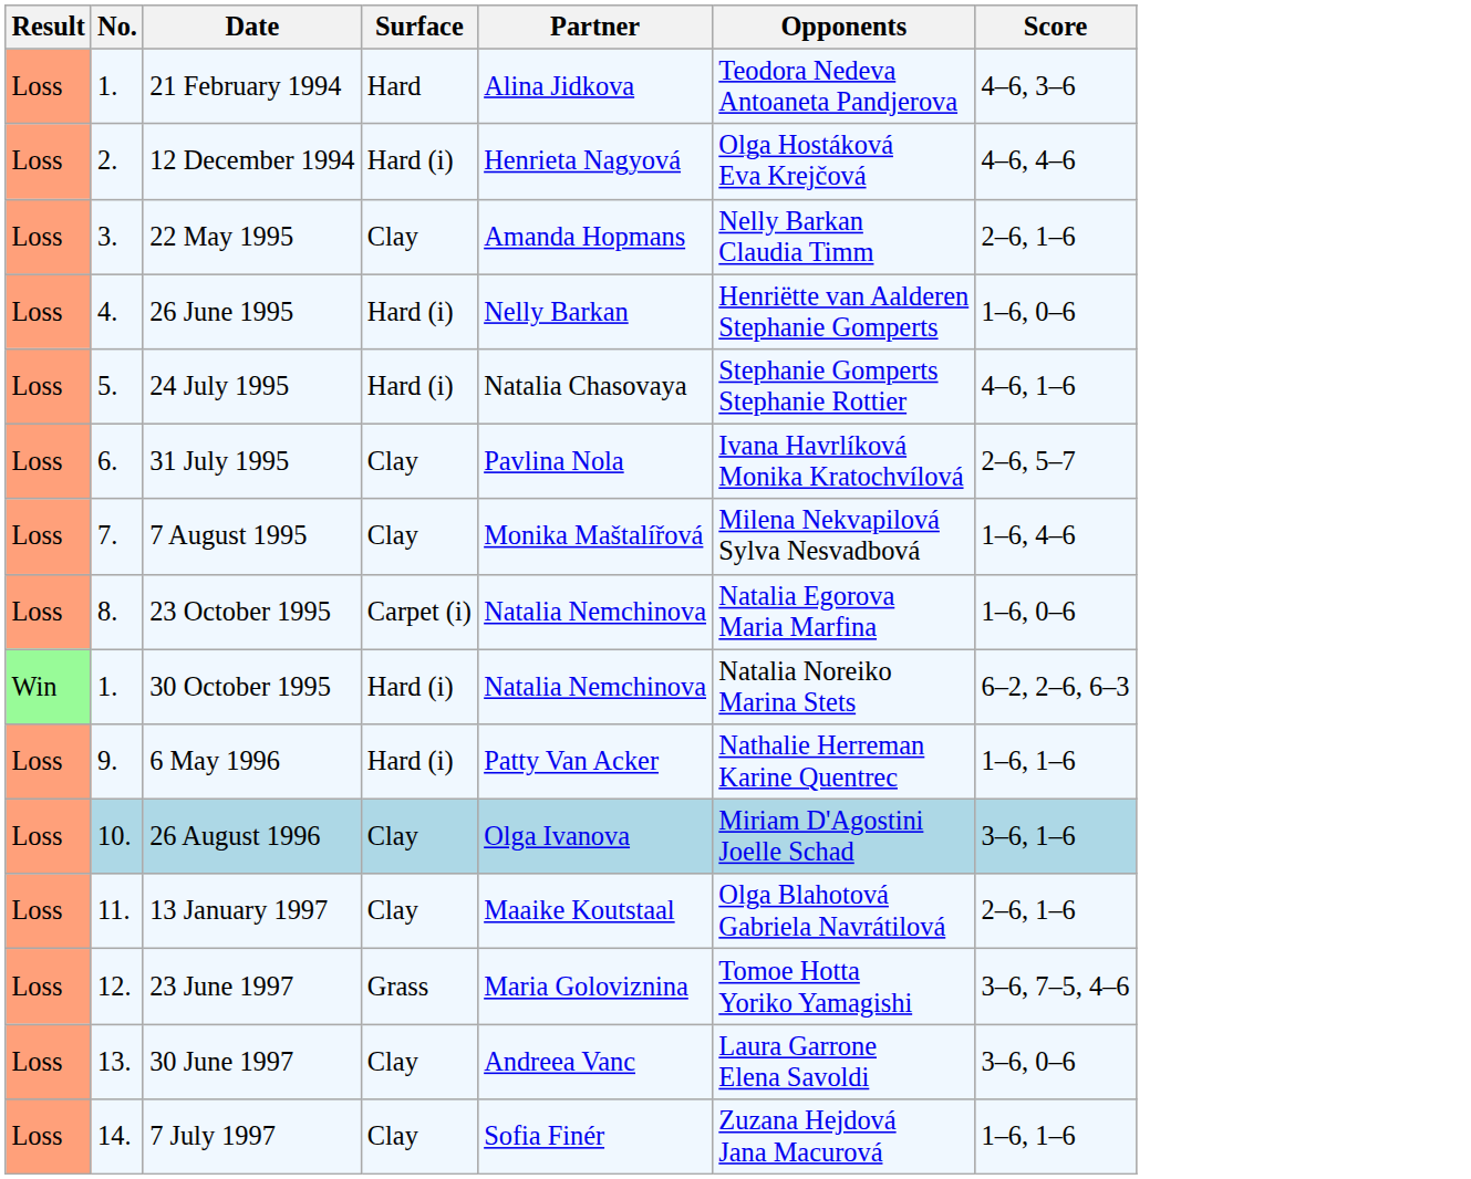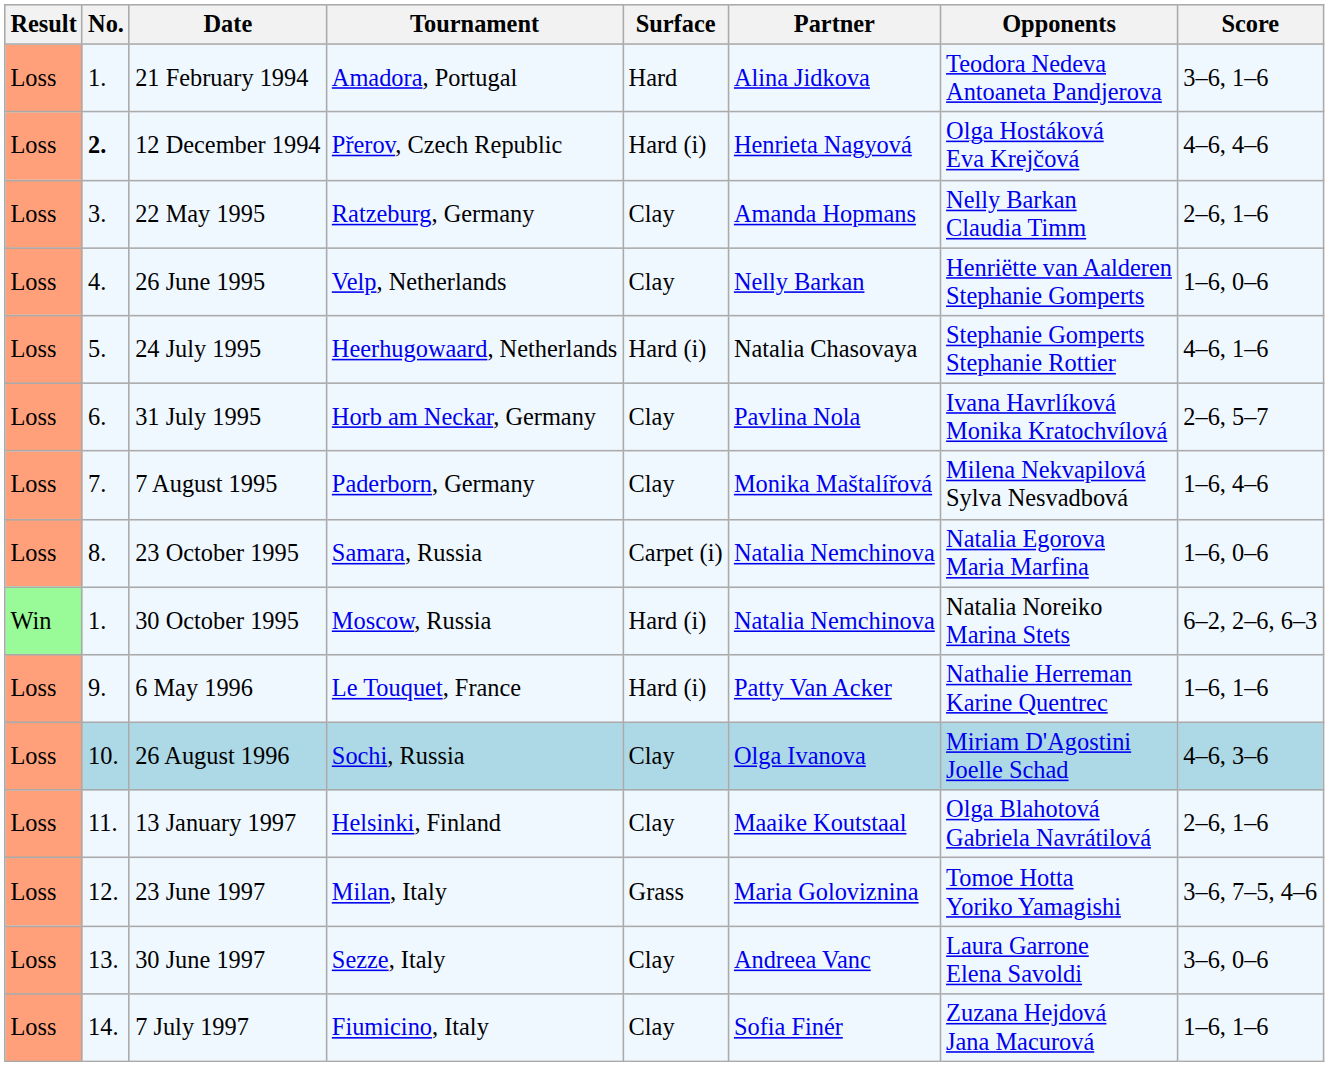 <table class="sortable wikitable" style=font-size:97%>
 <tr>
 <th>Result</th>
 <th>No.</th>
 <th>Date</th>
+<th>Tournament</th>
 <th>Surface</th>
 <th>Partner</th>
 <th>Opponents</th>
 <th>Score</th>
 </tr>
 <tr style="background:#f0f8ff;">
 <td style="background:#ffa07a;">Loss</td>
 <td>1.</td>
 <td>21 February 1994</td>
+<td><a href='#'>Amadora</a>, Portugal</td>
 <td>Hard</td>
 <td> <a href='#'>Alina Jidkova</a></td>
 <td> <a href='#'>Teodora Nedeva</a> <br>  <a href='#'>Antoaneta Pandjerova</a></td>
-<td>4–6, 3–6</td>
+<td>3–6, 1–6</td>
 </tr>
 <tr style="background:#f0f8ff;">
 <td style="background:#ffa07a;">Loss</td>
-<td>2.</td>
+<td><strong>2.</strong></td>
 <td>12 December 1994</td>
+<td><a href='#'>Přerov</a>, Czech Republic</td>
 <td>Hard (i)</td>
 <td> <a href='#'>Henrieta Nagyová</a></td>
 <td> <a href='#'>Olga Hostáková</a> <br>  <a href='#'>Eva Krejčová</a></td>
 <td>4–6, 4–6</td>
 </tr>
 <tr style="background:#f0f8ff;">
 <td style="background:#ffa07a;">Loss</td>
 <td>3.</td>
 <td>22 May 1995</td>
+<td><a href='#'>Ratzeburg</a>, Germany</td>
 <td>Clay</td>
 <td> <a href='#'>Amanda Hopmans</a></td>
 <td> <a href='#'>Nelly Barkan</a> <br>  <a href='#'>Claudia Timm</a></td>
 <td>2–6, 1–6</td>
 </tr>
 <tr style="background:#f0f8ff;">
 <td style="background:#ffa07a;">Loss</td>
 <td>4.</td>
 <td>26 June 1995</td>
-<td>Hard (i)</td>
+<td><a href='#'>Velp</a>, Netherlands</td>
+<td>Clay</td>
 <td> <a href='#'>Nelly Barkan</a></td>
 <td> <a href='#'>Henriëtte van Aalderen</a> <br>  <a href='#'>Stephanie Gomperts</a></td>
 <td>1–6, 0–6</td>
 </tr>
 <tr style="background:#f0f8ff;">
 <td style="background:#ffa07a;">Loss</td>
 <td>5.</td>
 <td>24 July 1995</td>
+<td><a href='#'>Heerhugowaard</a>, Netherlands</td>
 <td>Hard (i)</td>
 <td> Natalia Chasovaya</td>
 <td> <a href='#'>Stephanie Gomperts</a> <br>  <a href='#'>Stephanie Rottier</a></td>
 <td>4–6, 1–6</td>
 </tr>
 <tr style="background:#f0f8ff;">
 <td style="background:#ffa07a;">Loss</td>
 <td>6.</td>
 <td>31 July 1995</td>
+<td><a href='#'>Horb am Neckar</a>, Germany</td>
 <td>Clay</td>
 <td> <a href='#'>Pavlina Nola</a></td>
 <td> <a href='#'>Ivana Havrlíková</a> <br>  <a href='#'>Monika Kratochvílová</a></td>
 <td>2–6, 5–7</td>
 </tr>
 <tr style="background:#f0f8ff;">
 <td style="background:#ffa07a;">Loss</td>
 <td>7.</td>
 <td>7 August 1995</td>
+<td><a href='#'>Paderborn</a>, Germany</td>
 <td>Clay</td>
 <td> <a href='#'>Monika Maštalířová</a></td>
 <td> <a href='#'>Milena Nekvapilová</a> <br>  Sylva Nesvadbová</td>
 <td>1–6, 4–6</td>
 </tr>
 <tr style="background:#f0f8ff;">
 <td style="background:#ffa07a;">Loss</td>
 <td>8.</td>
 <td>23 October 1995</td>
+<td><a href='#'>Samara</a>, Russia</td>
 <td>Carpet (i)</td>
 <td> <a href='#'>Natalia Nemchinova</a></td>
 <td> <a href='#'>Natalia Egorova</a> <br>  <a href='#'>Maria Marfina</a></td>
 <td>1–6, 0–6</td>
 </tr>
 <tr style="background:#f0f8ff;">
 <td style="background:#98fb98;">Win</td>
 <td>1.</td>
 <td>30 October 1995</td>
+<td><a href='#'>Moscow</a>, Russia</td>
 <td>Hard (i)</td>
 <td> <a href='#'>Natalia Nemchinova</a></td>
 <td> Natalia Noreiko <br>  <a href='#'>Marina Stets</a></td>
 <td>6–2, 2–6, 6–3</td>
 </tr>
 <tr style="background:#f0f8ff;">
 <td style="background:#ffa07a;">Loss</td>
 <td>9.</td>
 <td>6 May 1996</td>
+<td><a href='#'>Le Touquet</a>, France</td>
 <td>Hard (i)</td>
 <td> <a href='#'>Patty Van Acker</a></td>
 <td> <a href='#'>Nathalie Herreman</a> <br>  <a href='#'>Karine Quentrec</a></td>
 <td>1–6, 1–6</td>
 </tr>
 <tr style="background:lightblue;">
 <td style="background:#ffa07a;">Loss</td>
 <td>10.</td>
 <td>26 August 1996</td>
+<td><a href='#'>Sochi</a>, Russia</td>
 <td>Clay</td>
 <td> <a href='#'>Olga Ivanova</a></td>
 <td> <a href='#'>Miriam D'Agostini</a> <br>  <a href='#'>Joelle Schad</a></td>
-<td>3–6, 1–6</td>
+<td>4–6, 3–6</td>
 </tr>
 <tr style="background:#f0f8ff;">
 <td style="background:#ffa07a;">Loss</td>
 <td>11.</td>
 <td>13 January 1997</td>
+<td><a href='#'>Helsinki</a>, Finland</td>
 <td>Clay</td>
 <td> <a href='#'>Maaike Koutstaal</a></td>
 <td> <a href='#'>Olga Blahotová</a> <br>  <a href='#'>Gabriela Navrátilová</a></td>
 <td>2–6, 1–6</td>
 </tr>
 <tr style="background:#f0f8ff;">
 <td style="background:#ffa07a;">Loss</td>
 <td>12.</td>
 <td>23 June 1997</td>
+<td><a href='#'>Milan</a>, Italy</td>
 <td>Grass</td>
 <td> <a href='#'>Maria Goloviznina</a></td>
 <td> <a href='#'>Tomoe Hotta</a> <br>  <a href='#'>Yoriko Yamagishi</a></td>
 <td>3–6, 7–5, 4–6</td>
 </tr>
 <tr style="background:#f0f8ff;">
 <td style="background:#ffa07a;">Loss</td>
 <td>13.</td>
 <td>30 June 1997</td>
+<td><a href='#'>Sezze</a>, Italy</td>
 <td>Clay</td>
 <td> <a href='#'>Andreea Vanc</a></td>
 <td> <a href='#'>Laura Garrone</a> <br>  <a href='#'>Elena Savoldi</a></td>
 <td>3–6, 0–6</td>
 </tr>
 <tr style="background:#f0f8ff;">
 <td style="background:#ffa07a;">Loss</td>
 <td>14.</td>
 <td>7 July 1997</td>
+<td><a href='#'>Fiumicino</a>, Italy</td>
 <td>Clay</td>
 <td> <a href='#'>Sofia Finér</a></td>
 <td> <a href='#'>Zuzana Hejdová</a> <br>  <a href='#'>Jana Macurová</a></td>
 <td>1–6, 1–6</td>
 </tr>
 </table>
